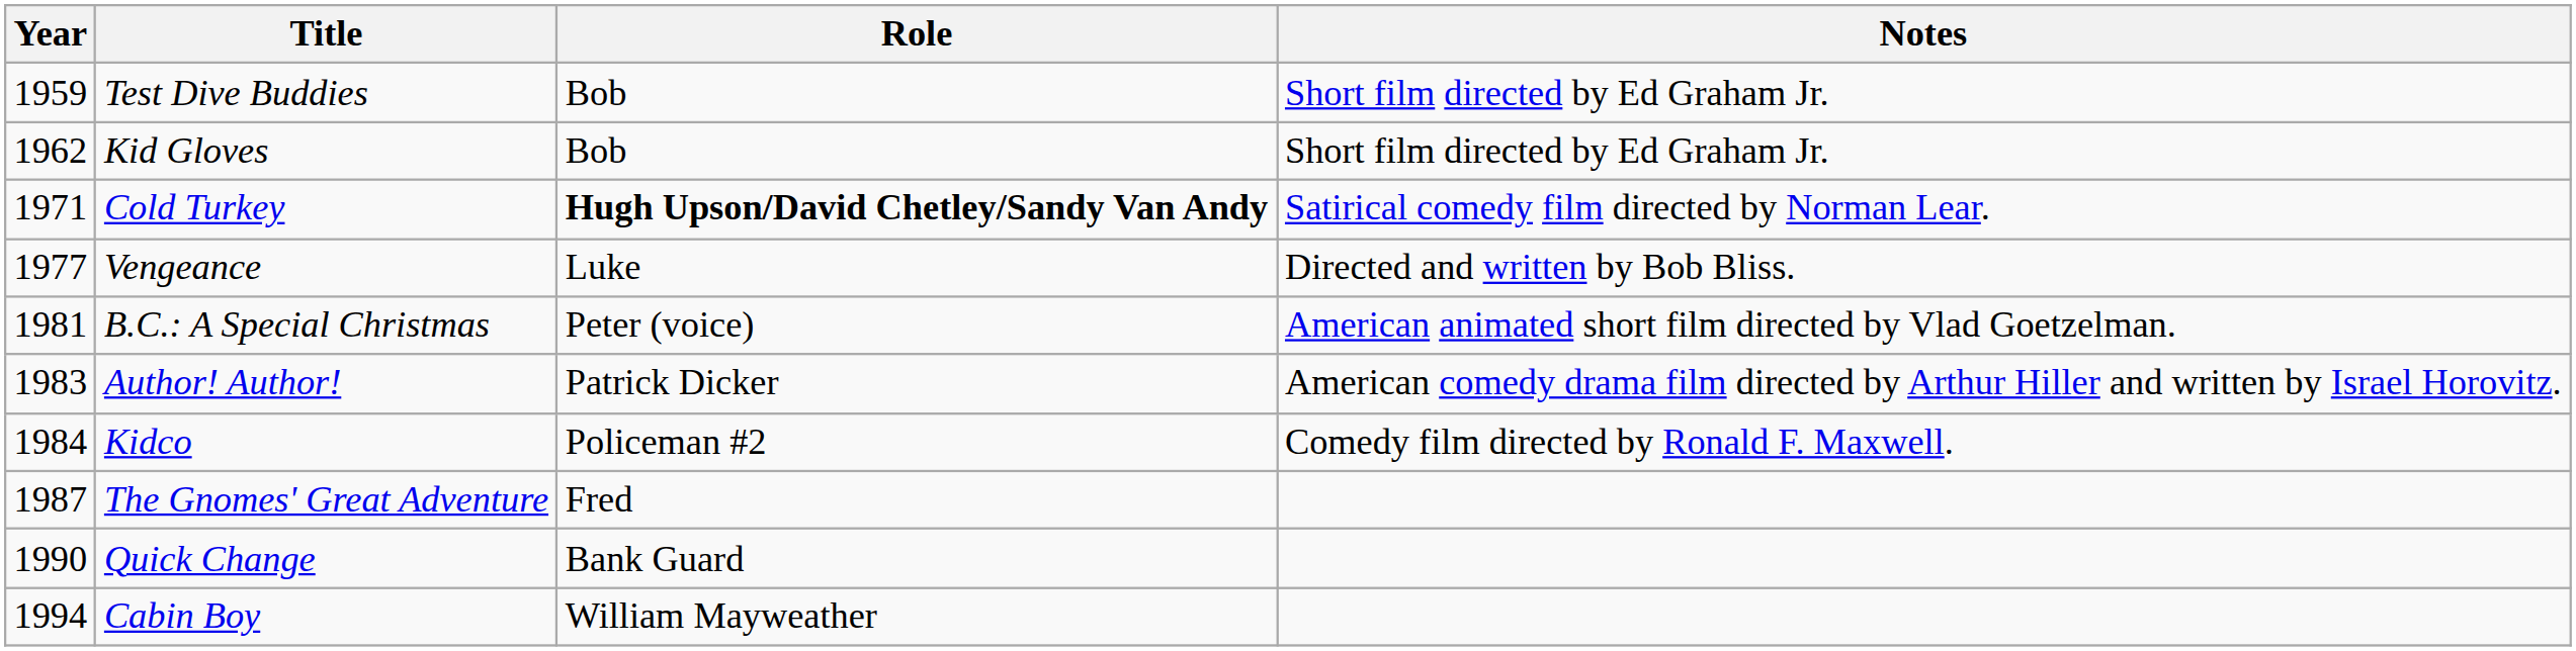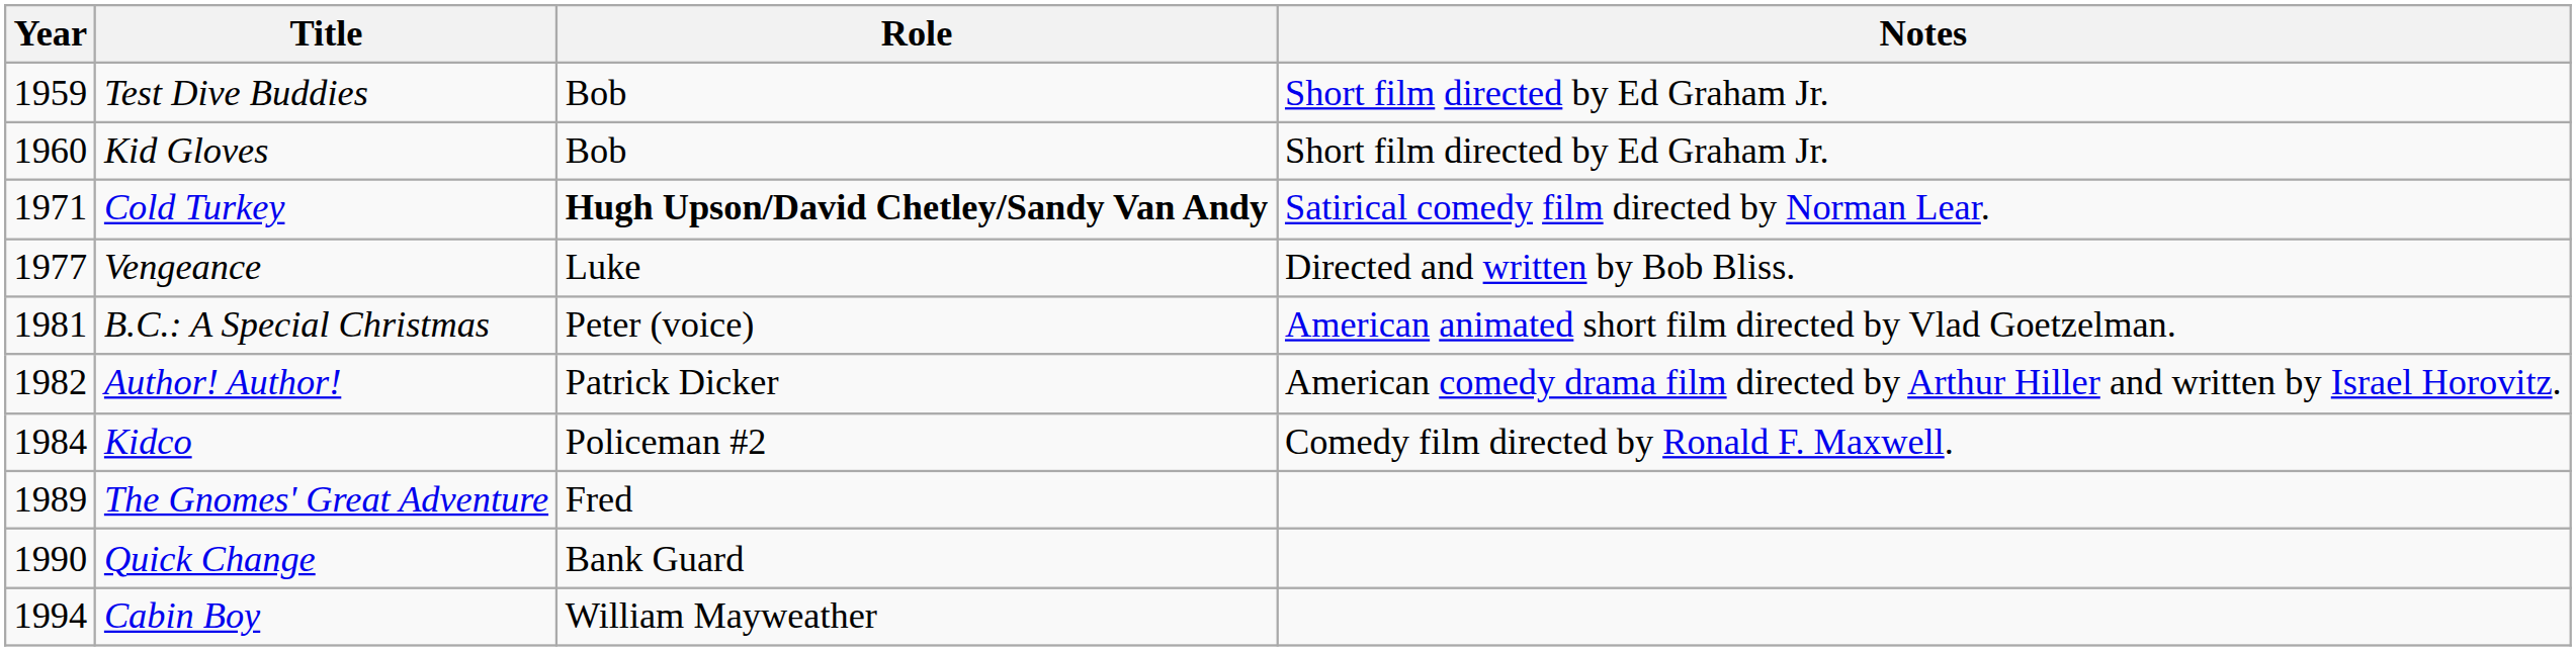 <table class="wikitable sortable">
 <tr>
 <th>Year</th>
 <th>Title</th>
 <th>Role</th>
 <th class="unsortable">Notes</th>
 </tr>
 <tr>
 <td>1959</td>
 <td><em>Test Dive Buddies</em></td>
 <td>Bob</td>
 <td><a href='#'>Short film</a> <a href='#'>directed</a> by Ed Graham Jr.</td>
 </tr>
 <tr>
-<td>1962</td>
+<td>1960</td>
 <td><em>Kid Gloves</em></td>
 <td>Bob</td>
 <td>Short film directed by Ed Graham Jr.</td>
 </tr>
 <tr>
 <td>1971</td>
 <td><em><a href='#'>Cold Turkey</a></em></td>
 <td><strong>Hugh Upson/David Chetley/Sandy Van Andy</strong></td>
 <td><a href='#'>Satirical comedy</a> <a href='#'>film</a> directed by <a href='#'>Norman Lear</a>.</td>
 </tr>
 <tr>
 <td>1977</td>
 <td><em>Vengeance</em></td>
 <td>Luke</td>
 <td>Directed and <a href='#'>written</a> by Bob Bliss.</td>
 </tr>
 <tr>
 <td>1981</td>
 <td><em>B.C.: A Special Christmas</em></td>
 <td>Peter (voice)</td>
 <td><a href='#'>American</a> <a href='#'>animated</a> short film directed by Vlad Goetzelman.</td>
 </tr>
 <tr>
-<td>1983</td>
+<td>1982</td>
 <td><em><a href='#'>Author! Author!</a></em></td>
 <td>Patrick Dicker</td>
 <td>American <a href='#'>comedy drama film</a> directed by <a href='#'>Arthur Hiller</a> and written by <a href='#'>Israel Horovitz</a>.</td>
 </tr>
 <tr>
 <td>1984</td>
 <td><em><a href='#'>Kidco</a></em></td>
 <td>Policeman #2</td>
 <td>Comedy film directed by <a href='#'>Ronald F. Maxwell</a>.</td>
 </tr>
 <tr>
-<td>1987</td>
+<td>1989</td>
 <td><em><a href='#'>The Gnomes' Great Adventure</a></em></td>
 <td>Fred</td>
 <td></td>
 </tr>
 <tr>
 <td>1990</td>
 <td><em><a href='#'>Quick Change</a></em></td>
 <td>Bank Guard</td>
 <td></td>
 </tr>
 <tr>
 <td>1994</td>
 <td><em><a href='#'>Cabin Boy</a></em></td>
 <td>William Mayweather</td>
 <td></td>
 </tr>
 </table>
